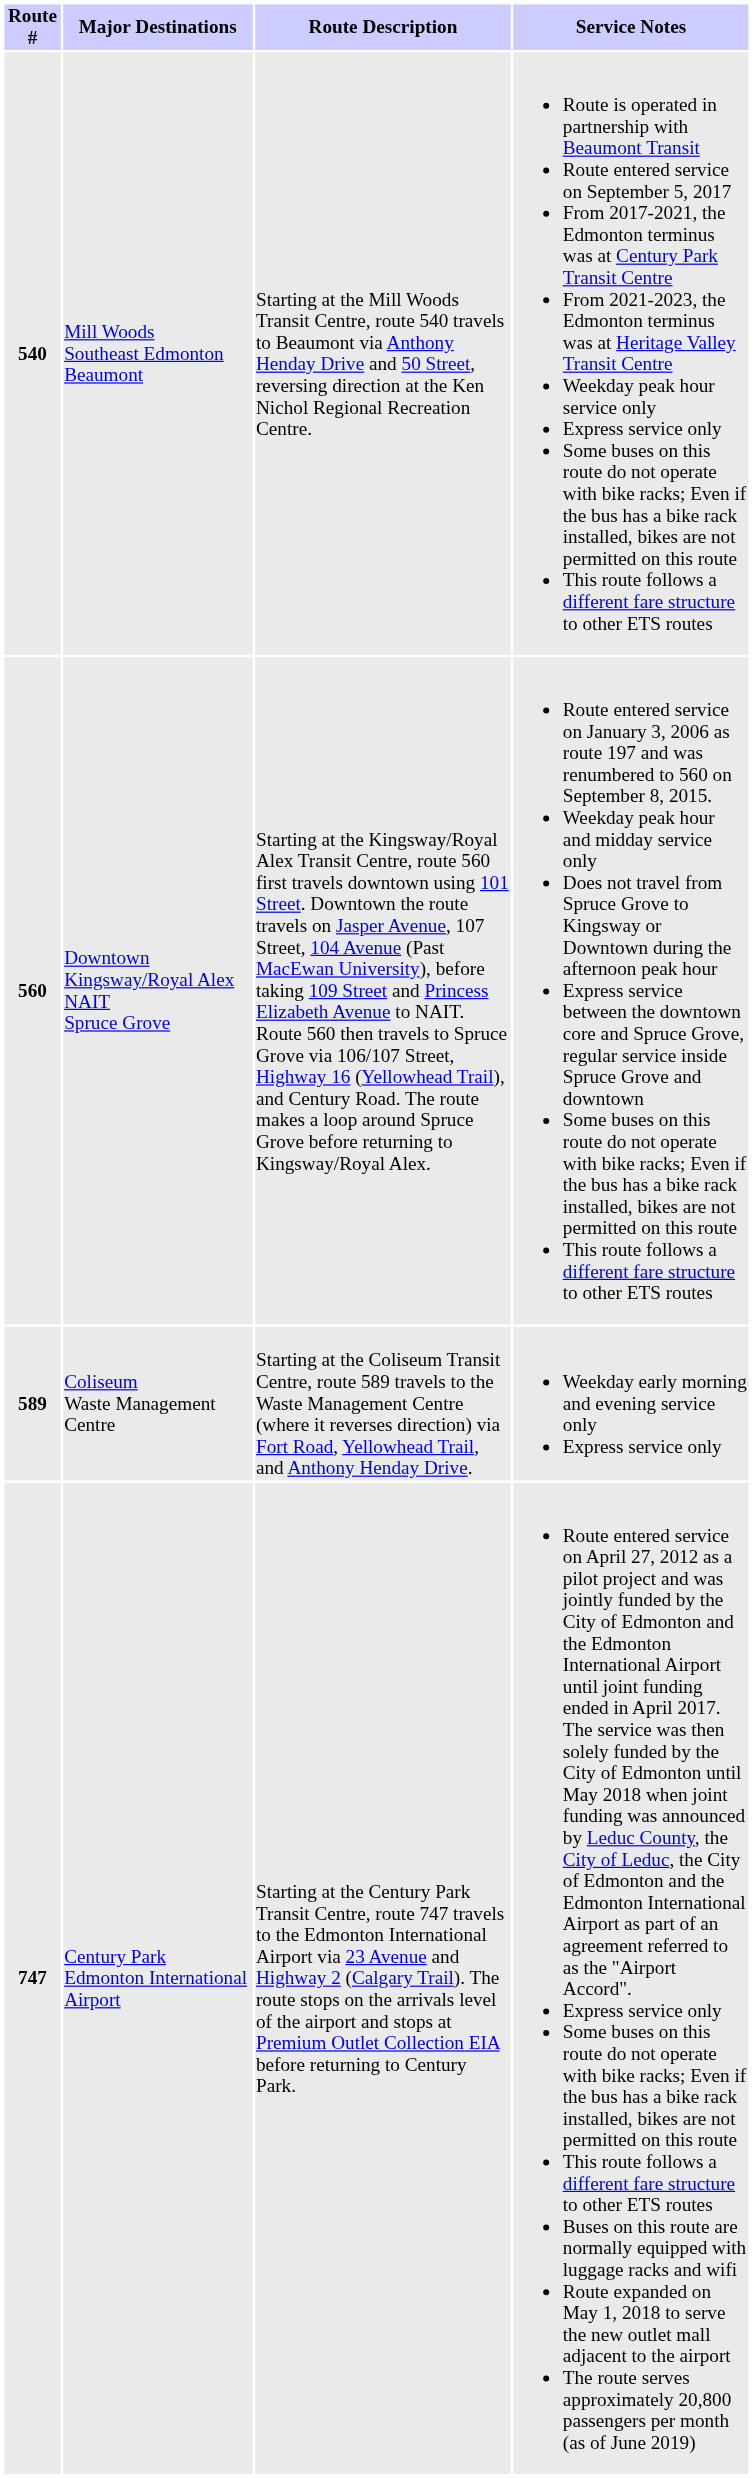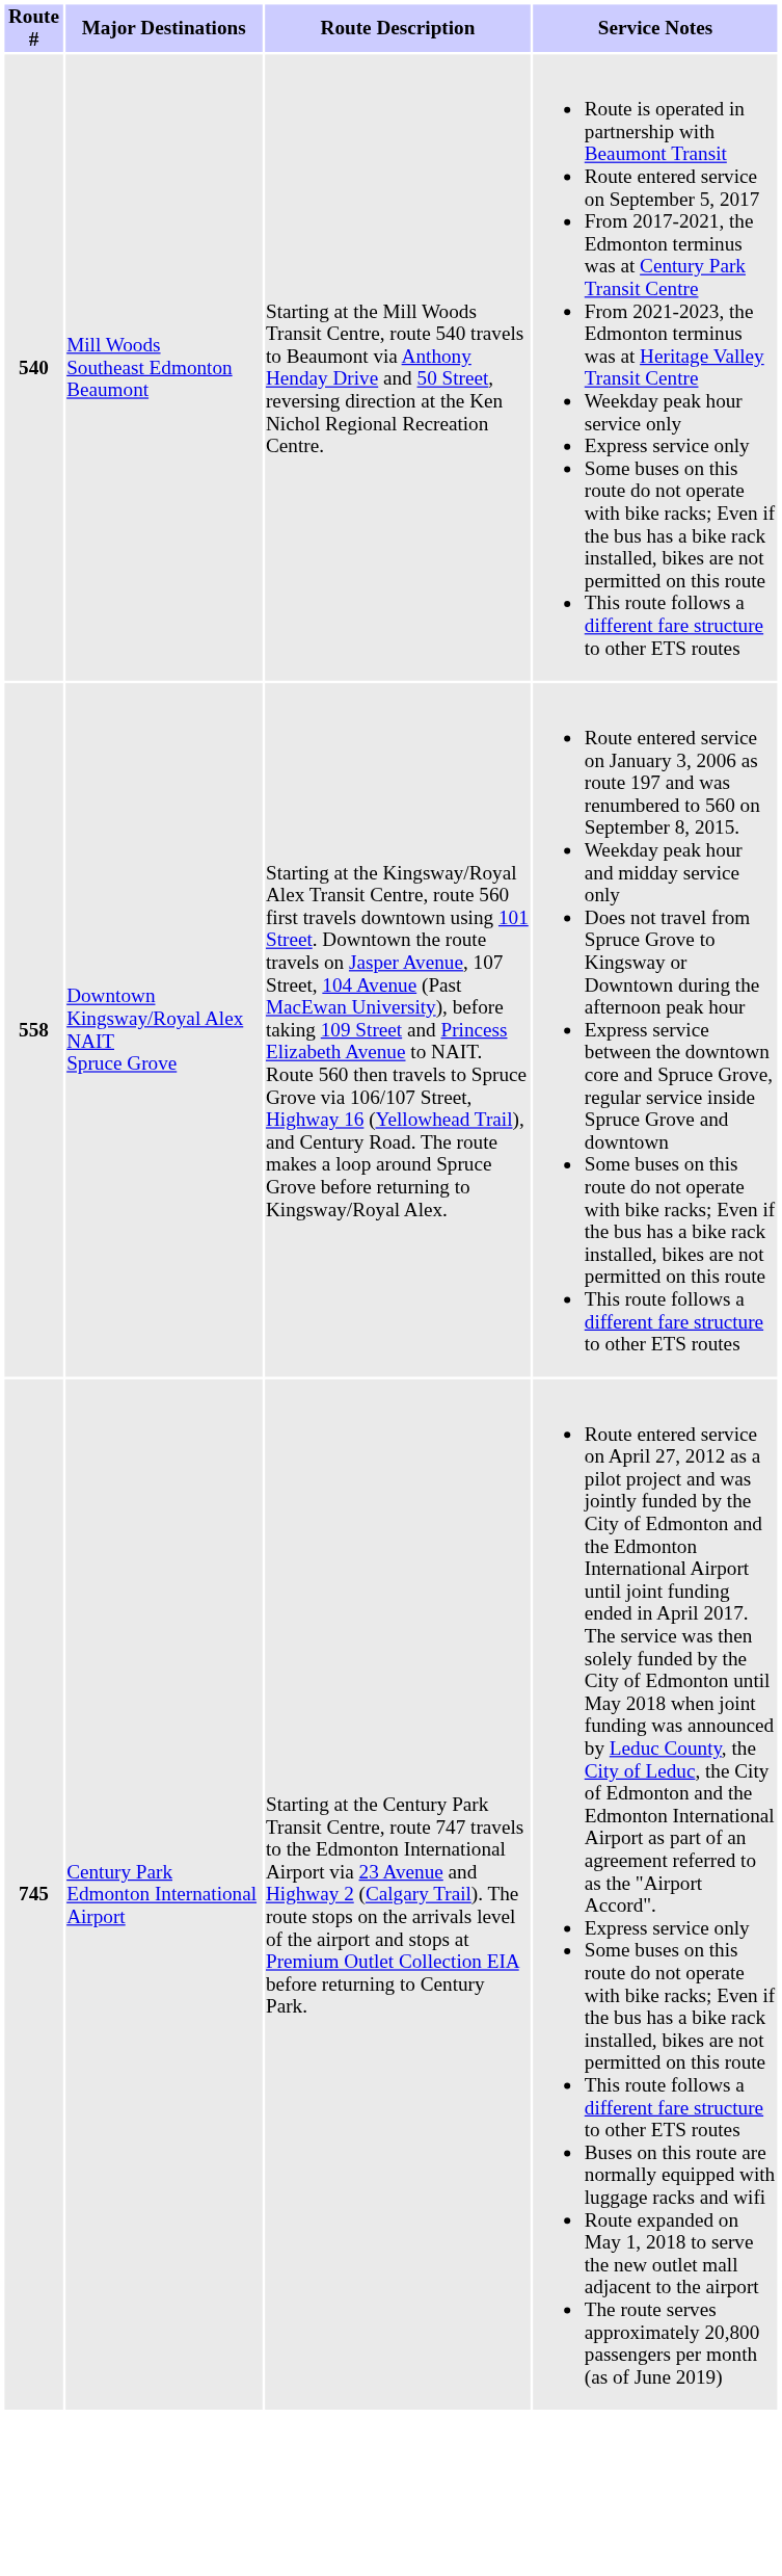 <table>
 <tr bgcolor="#ccccff">
 <th width="50" align="center"><strong>Route #</strong></th>
 <td width="220" align="center"><strong>Major Destinations</strong></td>
 <td width="350" align="center"><strong>Route Description</strong></td>
 <td width="275" align="center"><strong>Service Notes</strong></td>
 </tr>
 <tr bgcolor="#eaeaea">
 <td align="center"><strong>540</strong></td>
 <td><a href='#'>Mill Woods</a><br><a href='#'>Southeast Edmonton</a><br><a href='#'>Beaumont</a></td>
 <td><br>Starting at the Mill Woods Transit Centre, route 540 travels to Beaumont via <a href='#'>Anthony Henday Drive</a> and <a href='#'>50 Street</a>, reversing direction at the Ken Nichol Regional Recreation Centre.</td>
 <td><br><ul><li>Route is operated in partnership with <a href='#'>Beaumont Transit</a></li><li>Route entered service on September 5, 2017</li><li>From 2017-2021, the Edmonton terminus was at <a href='#'>Century Park Transit Centre</a></li><li>From 2021-2023, the Edmonton terminus was at <a href='#'>Heritage Valley Transit Centre</a></li><li>Weekday peak hour service only</li><li>Express service only</li><li>Some buses on this route do not operate with bike racks; Even if the bus has a bike rack installed, bikes are not permitted on this route</li><li>This route follows a <a href='#'>different fare structure</a> to other ETS routes</li></ul></td>
 </tr>
 <tr bgcolor="#eaeaea">
-<td align="center"><strong>560</strong></td>
+<td align="center"><strong>558</strong></td>
 <td><a href='#'>Downtown</a><br><a href='#'>Kingsway/Royal Alex</a><br><a href='#'>NAIT</a><br><a href='#'>Spruce Grove</a></td>
 <td><br>Starting at the Kingsway/Royal Alex Transit Centre, route 560 first travels downtown using <a href='#'>101 Street</a>. Downtown the route travels on <a href='#'>Jasper Avenue</a>, 107 Street, <a href='#'>104 Avenue</a> (Past <a href='#'>MacEwan University</a>), before taking <a href='#'>109 Street</a> and <a href='#'>Princess Elizabeth Avenue</a> to NAIT. Route 560 then travels to Spruce Grove via 106/107 Street, <a href='#'>Highway 16</a> (<a href='#'>Yellowhead Trail</a>), and Century Road. The route makes a loop around Spruce Grove before returning to Kingsway/Royal Alex.</td>
 <td><br><ul><li>Route entered service on January 3, 2006 as route 197 and was renumbered to 560 on September 8, 2015.</li><li>Weekday peak hour and midday service only</li><li>Does not travel from Spruce Grove to Kingsway or Downtown during the afternoon peak hour</li><li>Express service between the downtown core and Spruce Grove, regular service inside Spruce Grove and downtown</li><li>Some buses on this route do not operate with bike racks; Even if the bus has a bike rack installed, bikes are not permitted on this route</li><li>This route follows a <a href='#'>different fare structure</a> to other ETS routes</li></ul></td>
 </tr>
 <tr bgcolor="#eaeaea">
-<td align="center"><strong>589</strong></td>
-<td><a href='#'>Coliseum</a><br>Waste Management Centre</td>
-<td><br>Starting at the Coliseum Transit Centre, route 589 travels to the Waste Management Centre (where it reverses direction) via <a href='#'>Fort Road</a>, <a href='#'>Yellowhead Trail</a>, and <a href='#'>Anthony Henday Drive</a>.</td>
-<td><br><ul><li>Weekday early morning and evening service only</li><li>Express service only</li></ul></td>
-</tr>
-<tr bgcolor="#eaeaea">
-<td align="center"><strong>747</strong></td>
+<td align="center"><strong>745</strong></td>
 <td><a href='#'>Century Park</a><br><a href='#'>Edmonton International Airport</a></td>
 <td><br>Starting at the Century Park Transit Centre, route 747 travels to the Edmonton International Airport via <a href='#'>23 Avenue</a> and <a href='#'>Highway 2</a> (<a href='#'>Calgary Trail</a>). The route stops on the arrivals level of the airport and stops at <a href='#'>Premium Outlet Collection EIA</a> before returning to Century Park.</td>
 <td><br><ul><li>Route entered service on April 27, 2012 as a pilot project and was jointly funded by the City of Edmonton and the Edmonton International Airport until joint funding ended in April 2017. The service was then solely funded by the City of Edmonton until May 2018 when joint funding was announced by <a href='#'>Leduc County</a>, the <a href='#'>City of Leduc</a>, the City of Edmonton and the Edmonton International Airport as part of an agreement referred to as the "Airport Accord".</li><li>Express service only</li><li>Some buses on this route do not operate with bike racks; Even if the bus has a bike rack installed, bikes are not permitted on this route</li><li>This route follows a <a href='#'>different fare structure</a> to other ETS routes</li><li>Buses on this route are normally equipped with luggage racks and wifi</li><li>Route expanded on May 1, 2018 to serve the new outlet mall adjacent to the airport</li><li>The route serves approximately 20,800 passengers per month (as of June 2019)</li></ul></td>
 </tr>
 </table>
